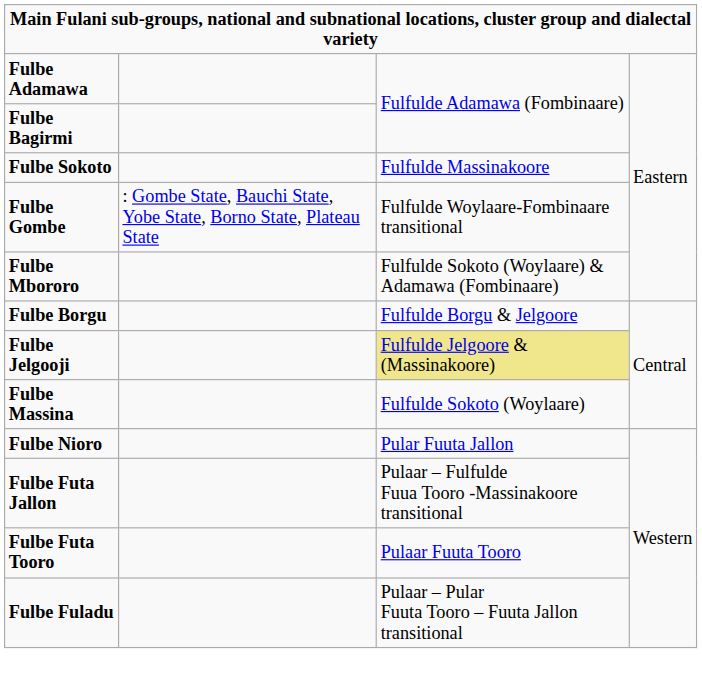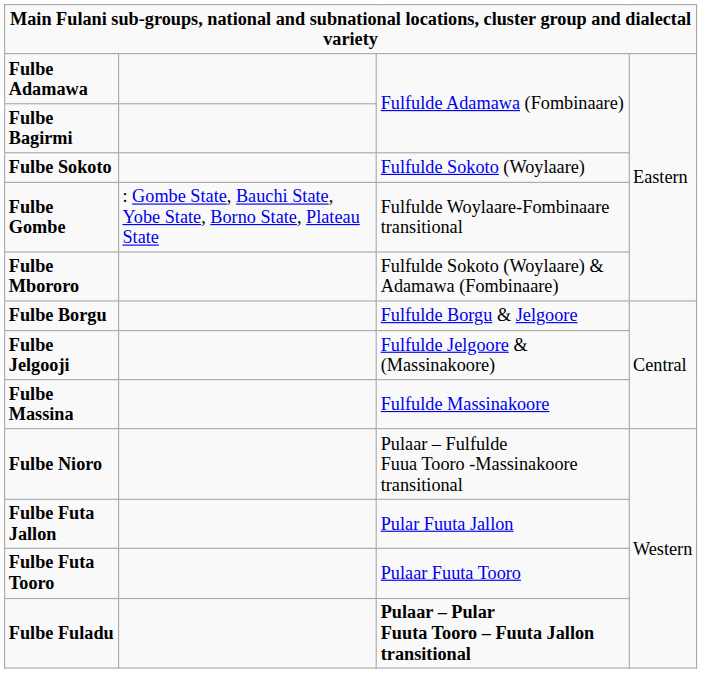 <table class="wikitable">
 <tr>
 <td colspan=12 style="text-align:center;"><strong>Main Fulani sub-groups, national and subnational locations, cluster group and dialectal variety</strong></td>
 </tr>
 <tr>
 <td><strong>Fulbe Adamawa<br></strong></td>
 <td><br></td>
 <td rowspan="2"><a href='#'>Fulfulde Adamawa</a> (Fombinaare)</td>
 <td rowspan="5">Eastern</td>
 </tr>
 <tr>
 <td><strong>Fulbe Bagirmi<br></strong></td>
 <td><br></td>
 </tr>
 <tr>
 <td><strong>Fulbe Sokoto<br></strong></td>
 <td><br></td>
-<td><a href='#'>Fulfulde Massinakoore</a></td>
+<td><a href='#'>Fulfulde Sokoto</a> (Woylaare)</td>
 </tr>
 <tr>
 <td><strong>Fulbe Gombe<br></strong></td>
 <td>: <a href='#'>Gombe State</a>, <a href='#'>Bauchi State</a>, <a href='#'>Yobe State</a>, <a href='#'>Borno State</a>, <a href='#'>Plateau State</a></td>
 <td>Fulfulde Woylaare-Fombinaare transitional</td>
 </tr>
 <tr>
 <td><strong>Fulbe Mbororo<br></strong></td>
 <td><br></td>
 <td>Fulfulde Sokoto (Woylaare) & Adamawa (Fombinaare)</td>
 </tr>
 <tr>
 <td><strong>Fulbe Borgu<br></strong></td>
 <td><br></td>
 <td><a href='#'>Fulfulde Borgu</a> & <a href='#'>Jelgoore</a></td>
 <td rowspan="3">Central</td>
 </tr>
 <tr>
 <td><strong>Fulbe Jelgooji<br></strong></td>
 <td><br></td>
-<td style="background: khaki;"><a href='#'>Fulfulde Jelgoore</a> & (Massinakoore)</td>
+<td><a href='#'>Fulfulde Jelgoore</a> & (Massinakoore)</td>
 </tr>
 <tr>
 <td><strong>Fulbe Massina<br></strong></td>
 <td><br></td>
-<td><a href='#'>Fulfulde Sokoto</a> (Woylaare)</td>
+<td><a href='#'>Fulfulde Massinakoore</a></td>
 </tr>
 <tr>
 <td><strong>Fulbe Nioro<br></strong></td>
 <td><br></td>
-<td><a href='#'>Pular Fuuta Jallon</a></td>
+<td>Pulaar – Fulfulde<br>Fuua Tooro -Massinakoore transitional</td>
 <td rowspan="4">Western</td>
 </tr>
 <tr>
 <td><strong>Fulbe Futa Jallon<br></strong></td>
 <td><br></td>
-<td>Pulaar – Fulfulde<br>Fuua Tooro -Massinakoore transitional</td>
+<td><a href='#'>Pular Fuuta Jallon</a></td>
 </tr>
 <tr>
 <td><strong>Fulbe Futa Tooro<br></strong></td>
 <td><br></td>
 <td><a href='#'>Pulaar Fuuta Tooro</a></td>
 </tr>
 <tr>
 <td><strong>Fulbe Fuladu<br></strong></td>
 <td><br></td>
-<td>Pulaar – Pular<br>Fuuta Tooro – Fuuta Jallon transitional</td>
+<td><strong>Pulaar – Pular<br>Fuuta Tooro – Fuuta Jallon transitional</strong></td>
 </tr>
 </table>
